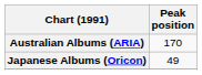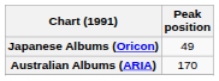 <table class="wikitable sortable plainrowheaders" style="text-align:center">
 <tr>
 <th scope="col">Chart (1991)</th>
 <th scope="col">Peak<br>position</th>
 </tr>
 <tr>
+<th scope="row">Japanese Albums (<a href='#'>Oricon</a>)</th>
+<td align="center">49</td>
+</tr>
+<tr>
 <th scope="row">Australian Albums (<a href='#'>ARIA</a>)</th>
 <td align="center">170</td>
-</tr>
-<tr>
-<th scope="row">Japanese Albums (<a href='#'>Oricon</a>)</th>
-<td align="center">49</td>
 </tr>
 <tr>
 </tr>
 <tr>
 </tr>
 </table>
